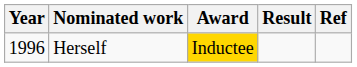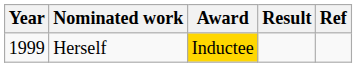 <table class="wikitable">
 <tr>
 <th>Year</th>
 <th>Nominated work</th>
 <th>Award</th>
 <th>Result</th>
 <th>Ref</th>
 </tr>
 <tr>
-<td>1996</td>
+<td>1999</td>
 <td>Herself</td>
 <td style="background: gold;">Inductee</td>
 <td></td>
 <td></td>
 </tr>
 </table>
